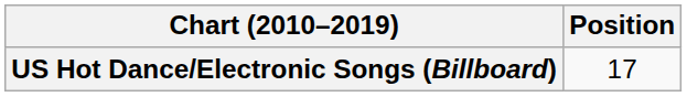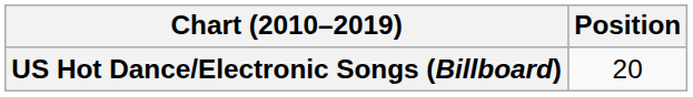 <table class="wikitable plainrowheaders" style="text-align:center">
 <tr>
 <th scope="col">Chart (2010–2019)</th>
 <th scope="col">Position</th>
 </tr>
 <tr>
 <th scope="row">US Hot Dance/Electronic Songs (<em>Billboard</em>)</th>
-<td>17</td>
+<td>20</td>
 </tr>
 </table>
